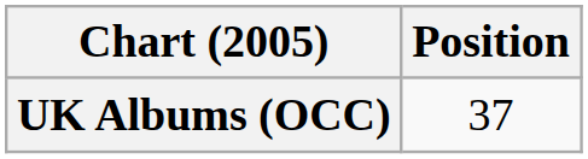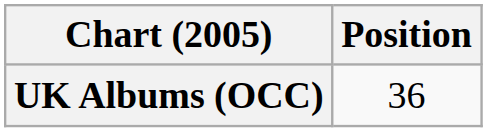 <table class="wikitable plainrowheaders" style="text-align:center;">
 <tr>
 <th>Chart (2005)</th>
 <th>Position</th>
 </tr>
 <tr>
 <th scope="row">UK Albums (OCC)</th>
-<td>37</td>
+<td>36</td>
 </tr>
 </table>
